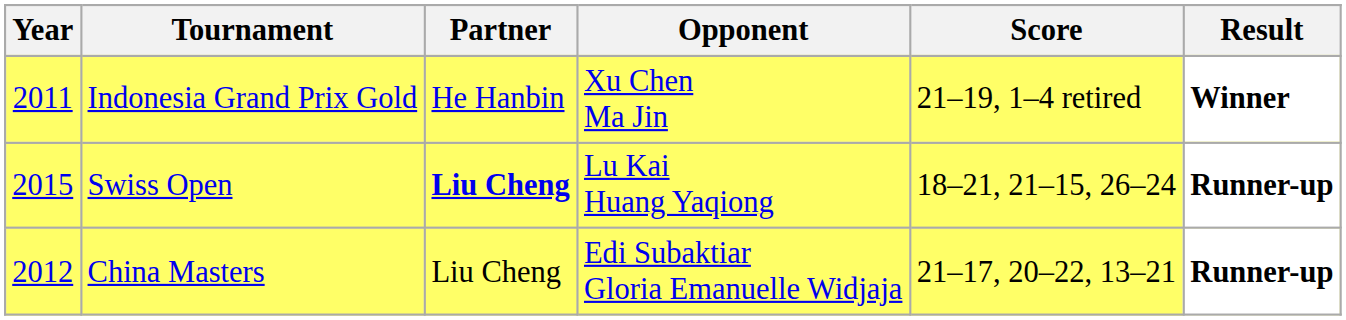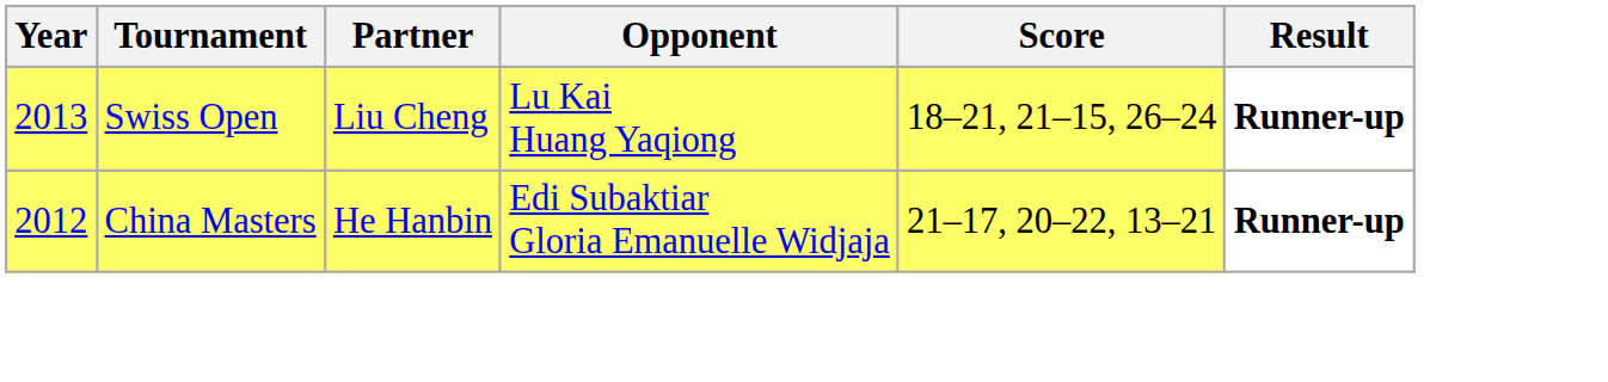 <table class="sortable wikitable" style="font-size: 90%;">
 <tr>
 <th>Year</th>
 <th>Tournament</th>
 <th>Partner</th>
 <th>Opponent</th>
 <th>Score</th>
 <th>Result</th>
 </tr>
 <tr style="background:#FFFF67">
-<td align="center"><a href='#'>2011</a></td>
-<td align="left"><a href='#'>Indonesia Grand Prix Gold</a></td>
-<td align="left"> <a href='#'>He Hanbin</a></td>
-<td align="left"> <a href='#'>Xu Chen</a> <br>  <a href='#'>Ma Jin</a></td>
-<td align="left">21–19, 1–4 retired</td>
-<td style="text-align:left; background:white"> <strong>Winner</strong></td>
-</tr>
-<tr style="background:#FFFF67">
-<td align="center"><a href='#'>2015</a></td>
+<td align="center"><a href='#'>2013</a></td>
 <td align="left"><a href='#'>Swiss Open</a></td>
-<td align="left"><strong> <a href='#'>Liu Cheng</a></strong></td>
+<td align="left"> <a href='#'>Liu Cheng</a></td>
 <td align="left"> <a href='#'>Lu Kai</a> <br>  <a href='#'>Huang Yaqiong</a></td>
 <td align="left">18–21, 21–15, 26–24</td>
 <td style="text-align:left; background:white"> <strong>Runner-up</strong></td>
 </tr>
 <tr style="background:#FFFF67">
 <td align="center"><a href='#'>2012</a></td>
 <td align="left"><a href='#'>China Masters</a></td>
-<td align="left"> Liu Cheng</td>
+<td align="left"> <a href='#'>He Hanbin</a></td>
 <td align="left"> <a href='#'>Edi Subaktiar</a> <br>  <a href='#'>Gloria Emanuelle Widjaja</a></td>
 <td align="left">21–17, 20–22, 13–21</td>
 <td style="text-align:left; background:white"> <strong>Runner-up</strong></td>
 </tr>
 </table>
